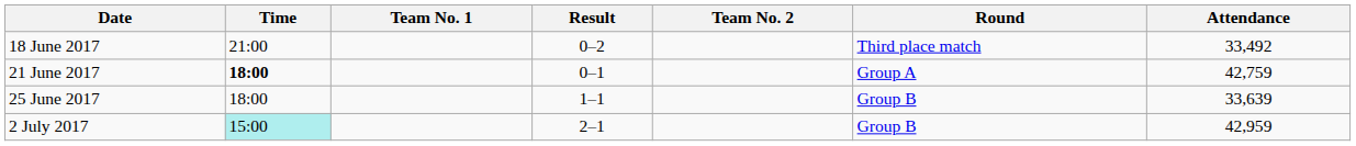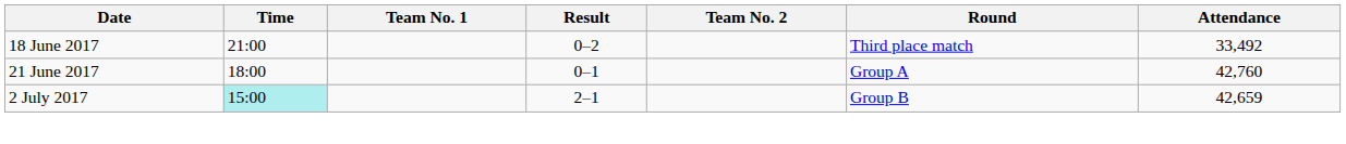 <table class="wikitable" style="text-align:left; width:100%;">
 <tr>
 <th>Date</th>
 <th>Time</th>
 <th>Team No. 1</th>
 <th>Result</th>
 <th>Team No. 2</th>
 <th>Round</th>
 <th>Attendance</th>
 </tr>
 <tr>
 <td>18 June 2017</td>
 <td>21:00</td>
 <td></td>
 <td style="text-align:center;">0–2</td>
 <td></td>
 <td><a href='#'>Third place match</a></td>
 <td style="text-align:center;">33,492</td>
 </tr>
 <tr>
 <td>21 June 2017</td>
-<td><strong>18:00</strong></td>
+<td>18:00</td>
 <td></td>
 <td style="text-align:center;">0–1</td>
 <td></td>
 <td><a href='#'>Group A</a></td>
-<td style="text-align:center;">42,759</td>
-</tr>
-<tr>
-<td>25 June 2017</td>
-<td>18:00</td>
-<td></td>
-<td style="text-align:center;">1–1</td>
-<td></td>
-<td><a href='#'>Group B</a></td>
-<td style="text-align:center;">33,639</td>
+<td style="text-align:center;">42,760</td>
 </tr>
 <tr>
 <td>2 July 2017</td>
 <td style="background: paleturquoise;">15:00</td>
 <td></td>
 <td style="text-align:center;">2–1 </td>
 <td></td>
 <td><a href='#'>Group B</a></td>
-<td style="text-align:center;">42,959</td>
+<td style="text-align:center;">42,659</td>
 </tr>
 </table>
